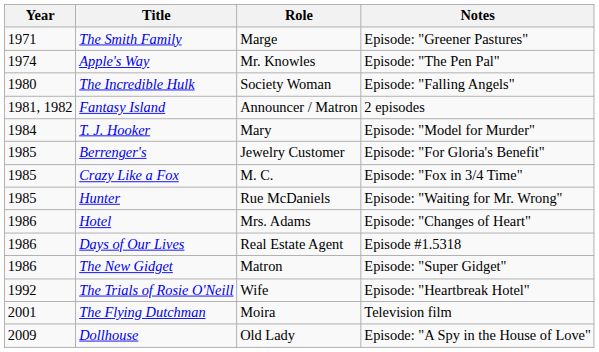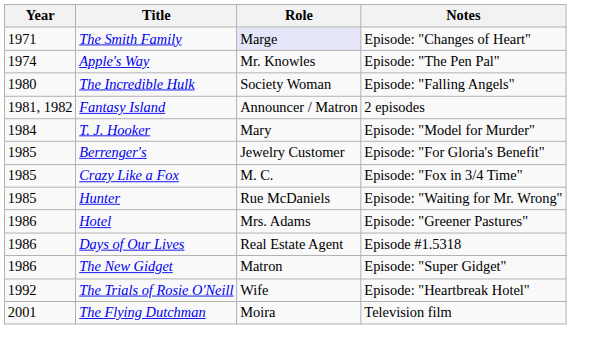 <table class="wikitable sortable">
 <tr>
 <th>Year</th>
 <th>Title</th>
 <th>Role</th>
 <th>Notes</th>
 </tr>
 <tr>
 <td>1971</td>
 <td><a href='#'><em>The Smith Family</em></a></td>
-<td>Marge</td>
-<td>Episode: "Greener Pastures"</td>
+<td style="background: lavender;">Marge</td>
+<td>Episode: "Changes of Heart"</td>
 </tr>
 <tr>
 <td>1974</td>
 <td><em><a href='#'>Apple's Way</a></em></td>
 <td>Mr. Knowles</td>
 <td>Episode: "The Pen Pal"</td>
 </tr>
 <tr>
 <td>1980</td>
 <td><a href='#'><em>The Incredible Hulk</em></a></td>
 <td>Society Woman</td>
 <td>Episode: "Falling Angels"</td>
 </tr>
 <tr>
 <td>1981, 1982</td>
 <td><em><a href='#'>Fantasy Island</a></em></td>
 <td>Announcer / Matron</td>
 <td>2 episodes</td>
 </tr>
 <tr>
 <td>1984</td>
 <td><em><a href='#'>T. J. Hooker</a></em></td>
 <td>Mary</td>
 <td>Episode: "Model for Murder"</td>
 </tr>
 <tr>
 <td>1985</td>
 <td><em><a href='#'>Berrenger's</a></em></td>
 <td>Jewelry Customer</td>
 <td>Episode: "For Gloria's Benefit"</td>
 </tr>
 <tr>
 <td>1985</td>
 <td><a href='#'><em>Crazy Like a Fox</em></a></td>
 <td>M. C.</td>
 <td>Episode: "Fox in 3/4 Time"</td>
 </tr>
 <tr>
 <td>1985</td>
 <td><a href='#'><em>Hunter</em></a></td>
 <td>Rue McDaniels</td>
 <td>Episode: "Waiting for Mr. Wrong"</td>
 </tr>
 <tr>
 <td>1986</td>
 <td><a href='#'><em>Hotel</em></a></td>
 <td>Mrs. Adams</td>
-<td>Episode: "Changes of Heart"</td>
+<td>Episode: "Greener Pastures"</td>
 </tr>
 <tr>
 <td>1986</td>
 <td><em><a href='#'>Days of Our Lives</a></em></td>
 <td>Real Estate Agent</td>
 <td>Episode #1.5318</td>
 </tr>
 <tr>
 <td>1986</td>
 <td><em><a href='#'>The New Gidget</a></em></td>
 <td>Matron</td>
 <td>Episode: "Super Gidget"</td>
 </tr>
 <tr>
 <td>1992</td>
 <td><em><a href='#'>The Trials of Rosie O'Neill</a></em></td>
 <td>Wife</td>
 <td>Episode: "Heartbreak Hotel"</td>
 </tr>
 <tr>
 <td>2001</td>
 <td><a href='#'><em>The Flying Dutchman</em></a></td>
 <td>Moira</td>
 <td>Television film</td>
 </tr>
-<tr>
-<td>2009</td>
-<td><a href='#'><em>Dollhouse</em></a></td>
-<td>Old Lady</td>
-<td>Episode: "A Spy in the House of Love"</td>
-</tr>
 </table>
